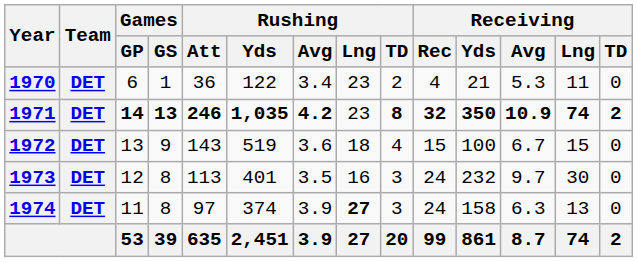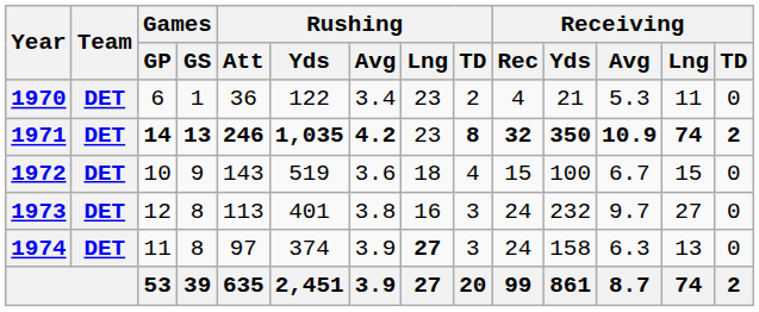 <table class="wikitable" style="text-align:center;">
 <tr>
 <th rowspan="2">Year</th>
 <th rowspan="2">Team</th>
 <th colspan="2">Games</th>
 <th colspan="5">Rushing</th>
 <th colspan="5">Receiving</th>
 </tr>
 <tr>
 <th>GP</th>
 <th>GS</th>
 <th>Att</th>
 <th>Yds</th>
 <th>Avg</th>
 <th>Lng</th>
 <th>TD</th>
 <th>Rec</th>
 <th>Yds</th>
 <th>Avg</th>
 <th>Lng</th>
 <th>TD</th>
 </tr>
 <tr>
 <th><a href='#'>1970</a></th>
 <th><a href='#'>DET</a></th>
 <td>6</td>
 <td>1</td>
 <td>36</td>
 <td>122</td>
 <td>3.4</td>
 <td>23</td>
 <td>2</td>
 <td>4</td>
 <td>21</td>
 <td>5.3</td>
 <td>11</td>
 <td>0</td>
 </tr>
 <tr>
 <th><a href='#'>1971</a></th>
 <th><a href='#'>DET</a></th>
 <td><strong>14</strong></td>
 <td><strong>13</strong></td>
 <td><strong>246</strong></td>
 <td><strong>1,035</strong></td>
 <td><strong>4.2</strong></td>
 <td>23</td>
 <td><strong>8</strong></td>
 <td><strong>32</strong></td>
 <td><strong>350</strong></td>
 <td><strong>10.9</strong></td>
 <td><strong>74</strong></td>
 <td><strong>2</strong></td>
 </tr>
 <tr>
 <th><a href='#'>1972</a></th>
 <th><a href='#'>DET</a></th>
-<td>13</td>
+<td>10</td>
 <td>9</td>
 <td>143</td>
 <td>519</td>
 <td>3.6</td>
 <td>18</td>
 <td>4</td>
 <td>15</td>
 <td>100</td>
 <td>6.7</td>
 <td>15</td>
 <td>0</td>
 </tr>
 <tr>
 <th><a href='#'>1973</a></th>
 <th><a href='#'>DET</a></th>
 <td>12</td>
 <td>8</td>
 <td>113</td>
 <td>401</td>
-<td>3.5</td>
+<td>3.8</td>
 <td>16</td>
 <td>3</td>
 <td>24</td>
 <td>232</td>
 <td>9.7</td>
-<td>30</td>
+<td>27</td>
 <td>0</td>
 </tr>
 <tr>
 <th><a href='#'>1974</a></th>
 <th><a href='#'>DET</a></th>
 <td>11</td>
 <td>8</td>
 <td>97</td>
 <td>374</td>
 <td>3.9</td>
 <td><strong>27</strong></td>
 <td>3</td>
 <td>24</td>
 <td>158</td>
 <td>6.3</td>
 <td>13</td>
 <td>0</td>
 </tr>
 <tr>
 <th colspan="2"></th>
 <th>53</th>
 <th>39</th>
 <th>635</th>
 <th>2,451</th>
 <th>3.9</th>
 <th>27</th>
 <th>20</th>
 <th>99</th>
 <th>861</th>
 <th>8.7</th>
 <th>74</th>
 <th>2</th>
 </tr>
 </table>
